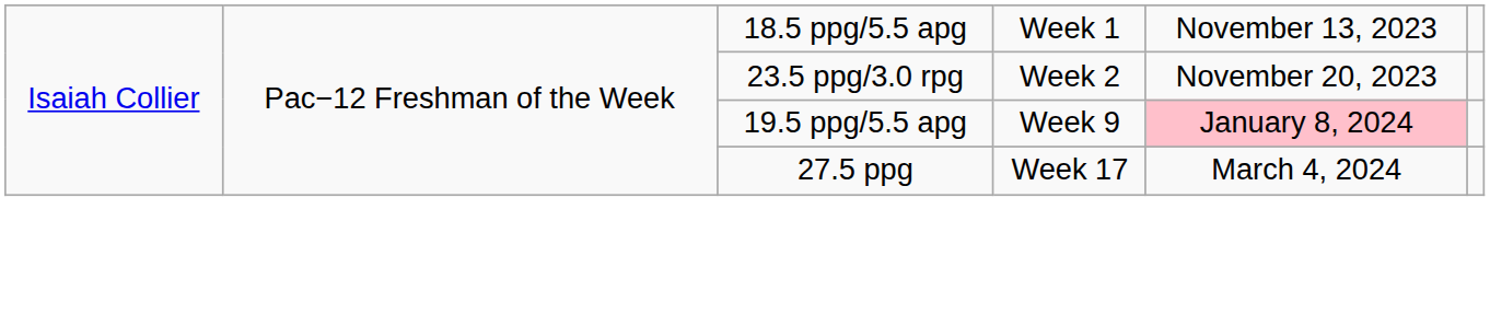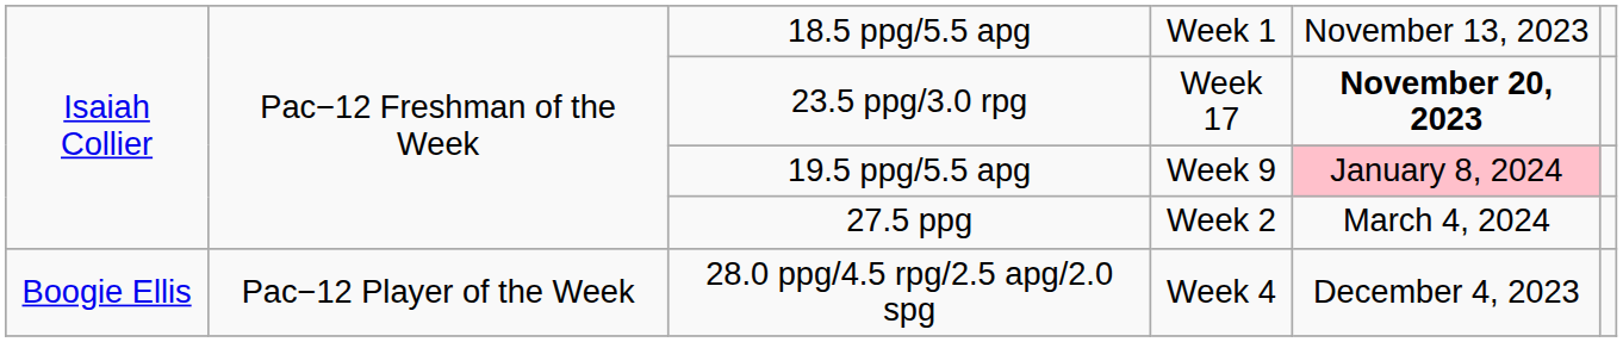 <table class="wikitable" style="width: 90%;text-align: center;">
 <tr align="center">
 <td rowspan="4"><a href='#'>Isaiah Collier</a></td>
 <td rowspan="4">Pac−12 Freshman of the Week</td>
 <td>18.5 ppg/5.5 apg</td>
 <td>Week 1</td>
 <td>November 13, 2023</td>
 <td></td>
 </tr>
 <tr align="center">
 <td>23.5 ppg/3.0 rpg</td>
-<td>Week 2</td>
-<td>November 20, 2023</td>
+<td>Week 17</td>
+<td><strong>November 20, 2023</strong></td>
 <td></td>
 </tr>
 <tr align="center">
 <td>19.5 ppg/5.5 apg</td>
 <td>Week 9</td>
 <td style="background: pink;">January 8, 2024</td>
 <td></td>
 </tr>
 <tr align="center">
 <td>27.5 ppg</td>
-<td>Week 17</td>
+<td>Week 2</td>
 <td>March 4, 2024</td>
 <td></td>
 </tr>
+<tr align="center">
+<td><a href='#'>Boogie Ellis</a></td>
+<td>Pac−12 Player of the Week</td>
+<td>28.0 ppg/4.5 rpg/2.5 apg/2.0 spg</td>
+<td>Week 4</td>
+<td>December 4, 2023</td>
+<td></td>
+</tr>
 </table>
